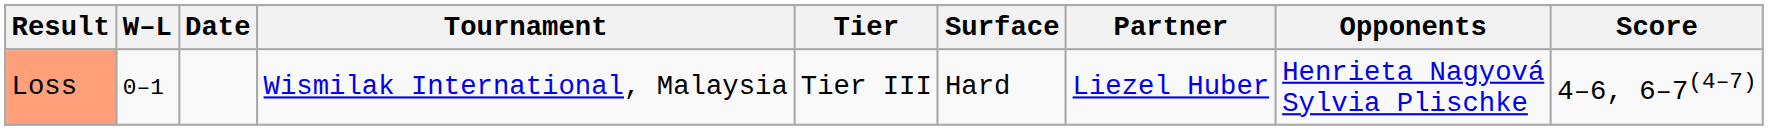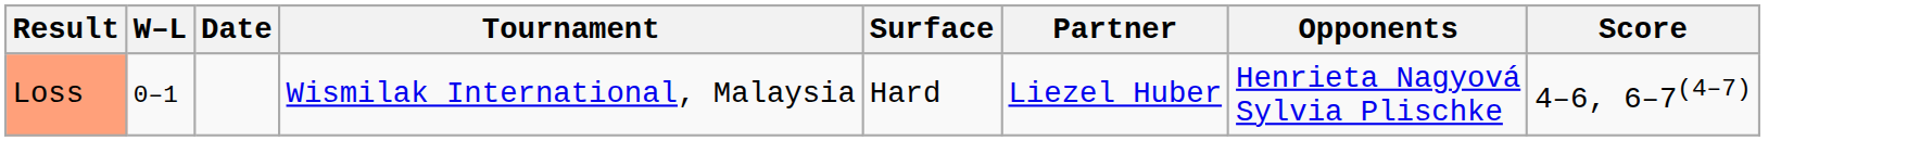 <table class="sortable wikitable">
 <tr>
 <th>Result</th>
 <th class="unsortable">W–L</th>
 <th>Date</th>
 <th>Tournament</th>
-<th>Tier</th>
 <th>Surface</th>
 <th>Partner</th>
 <th>Opponents</th>
 <th class="unsortable">Score</th>
 </tr>
 <tr>
 <td style="background:#ffa07a;">Loss</td>
 <td><small>0–1</small></td>
 <td></td>
 <td><a href='#'>Wismilak International</a>, Malaysia</td>
-<td>Tier III</td>
 <td>Hard</td>
 <td> <a href='#'>Liezel Huber</a></td>
 <td> <a href='#'>Henrieta Nagyová</a> <br>  <a href='#'>Sylvia Plischke</a></td>
 <td>4–6, 6–7<sup>(4–7)</sup></td>
 </tr>
 </table>
